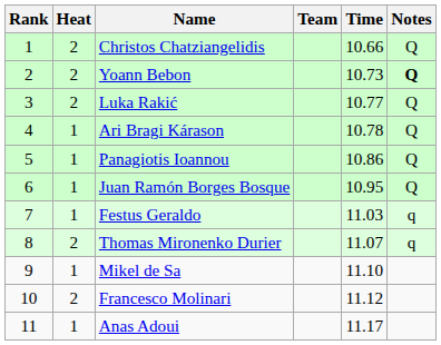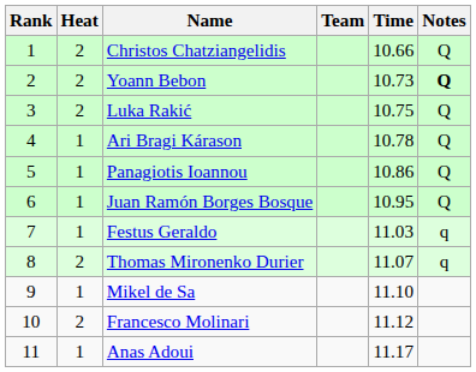 <table class="wikitable sortable" style="text-align:center;font-size:95%">
 <tr>
 <th>Rank</th>
 <th>Heat</th>
 <th>Name</th>
 <th>Team</th>
 <th>Time</th>
 <th>Notes</th>
 </tr>
 <tr bgcolor=ccffcc>
 <td>1</td>
 <td>2</td>
 <td align="left"><a href='#'>Christos Chatziangelidis</a></td>
 <td align=left></td>
 <td>10.66</td>
 <td>Q</td>
 </tr>
 <tr bgcolor=ccffcc>
 <td>2</td>
 <td>2</td>
 <td align="left"><a href='#'>Yoann Bebon</a></td>
 <td align=left></td>
 <td>10.73</td>
 <td><strong>Q</strong></td>
 </tr>
 <tr bgcolor=ccffcc>
 <td>3</td>
 <td>2</td>
 <td align="left"><a href='#'>Luka Rakić</a></td>
 <td align=left></td>
-<td>10.77</td>
+<td>10.75</td>
 <td>Q</td>
 </tr>
 <tr bgcolor=ccffcc>
 <td>4</td>
 <td>1</td>
 <td align="left"><a href='#'>Ari Bragi Kárason</a></td>
 <td align=left></td>
 <td>10.78</td>
 <td>Q</td>
 </tr>
 <tr bgcolor=ccffcc>
 <td>5</td>
 <td>1</td>
 <td align="left"><a href='#'>Panagiotis Ioannou</a></td>
 <td align=left></td>
 <td>10.86</td>
 <td>Q</td>
 </tr>
 <tr bgcolor=ccffcc>
 <td>6</td>
 <td>1</td>
 <td align="left"><a href='#'>Juan Ramón Borges Bosque</a></td>
 <td align=left></td>
 <td>10.95</td>
 <td>Q</td>
 </tr>
 <tr bgcolor=ddffdd>
 <td>7</td>
 <td>1</td>
 <td align="left"><a href='#'>Festus Geraldo</a></td>
 <td align=left></td>
 <td>11.03</td>
 <td>q</td>
 </tr>
 <tr bgcolor=ddffdd>
 <td>8</td>
 <td>2</td>
 <td align="left"><a href='#'>Thomas Mironenko Durier</a></td>
 <td align=left></td>
 <td>11.07</td>
 <td>q</td>
 </tr>
 <tr>
 <td>9</td>
 <td>1</td>
 <td align="left"><a href='#'>Mikel de Sa</a></td>
 <td align=left></td>
 <td>11.10</td>
 <td></td>
 </tr>
 <tr>
 <td>10</td>
 <td>2</td>
 <td align="left"><a href='#'>Francesco Molinari</a></td>
 <td align=left></td>
 <td>11.12</td>
 <td></td>
 </tr>
 <tr>
 <td>11</td>
 <td>1</td>
 <td align="left"><a href='#'>Anas Adoui</a></td>
 <td align=left></td>
 <td>11.17</td>
 <td></td>
 </tr>
 </table>
